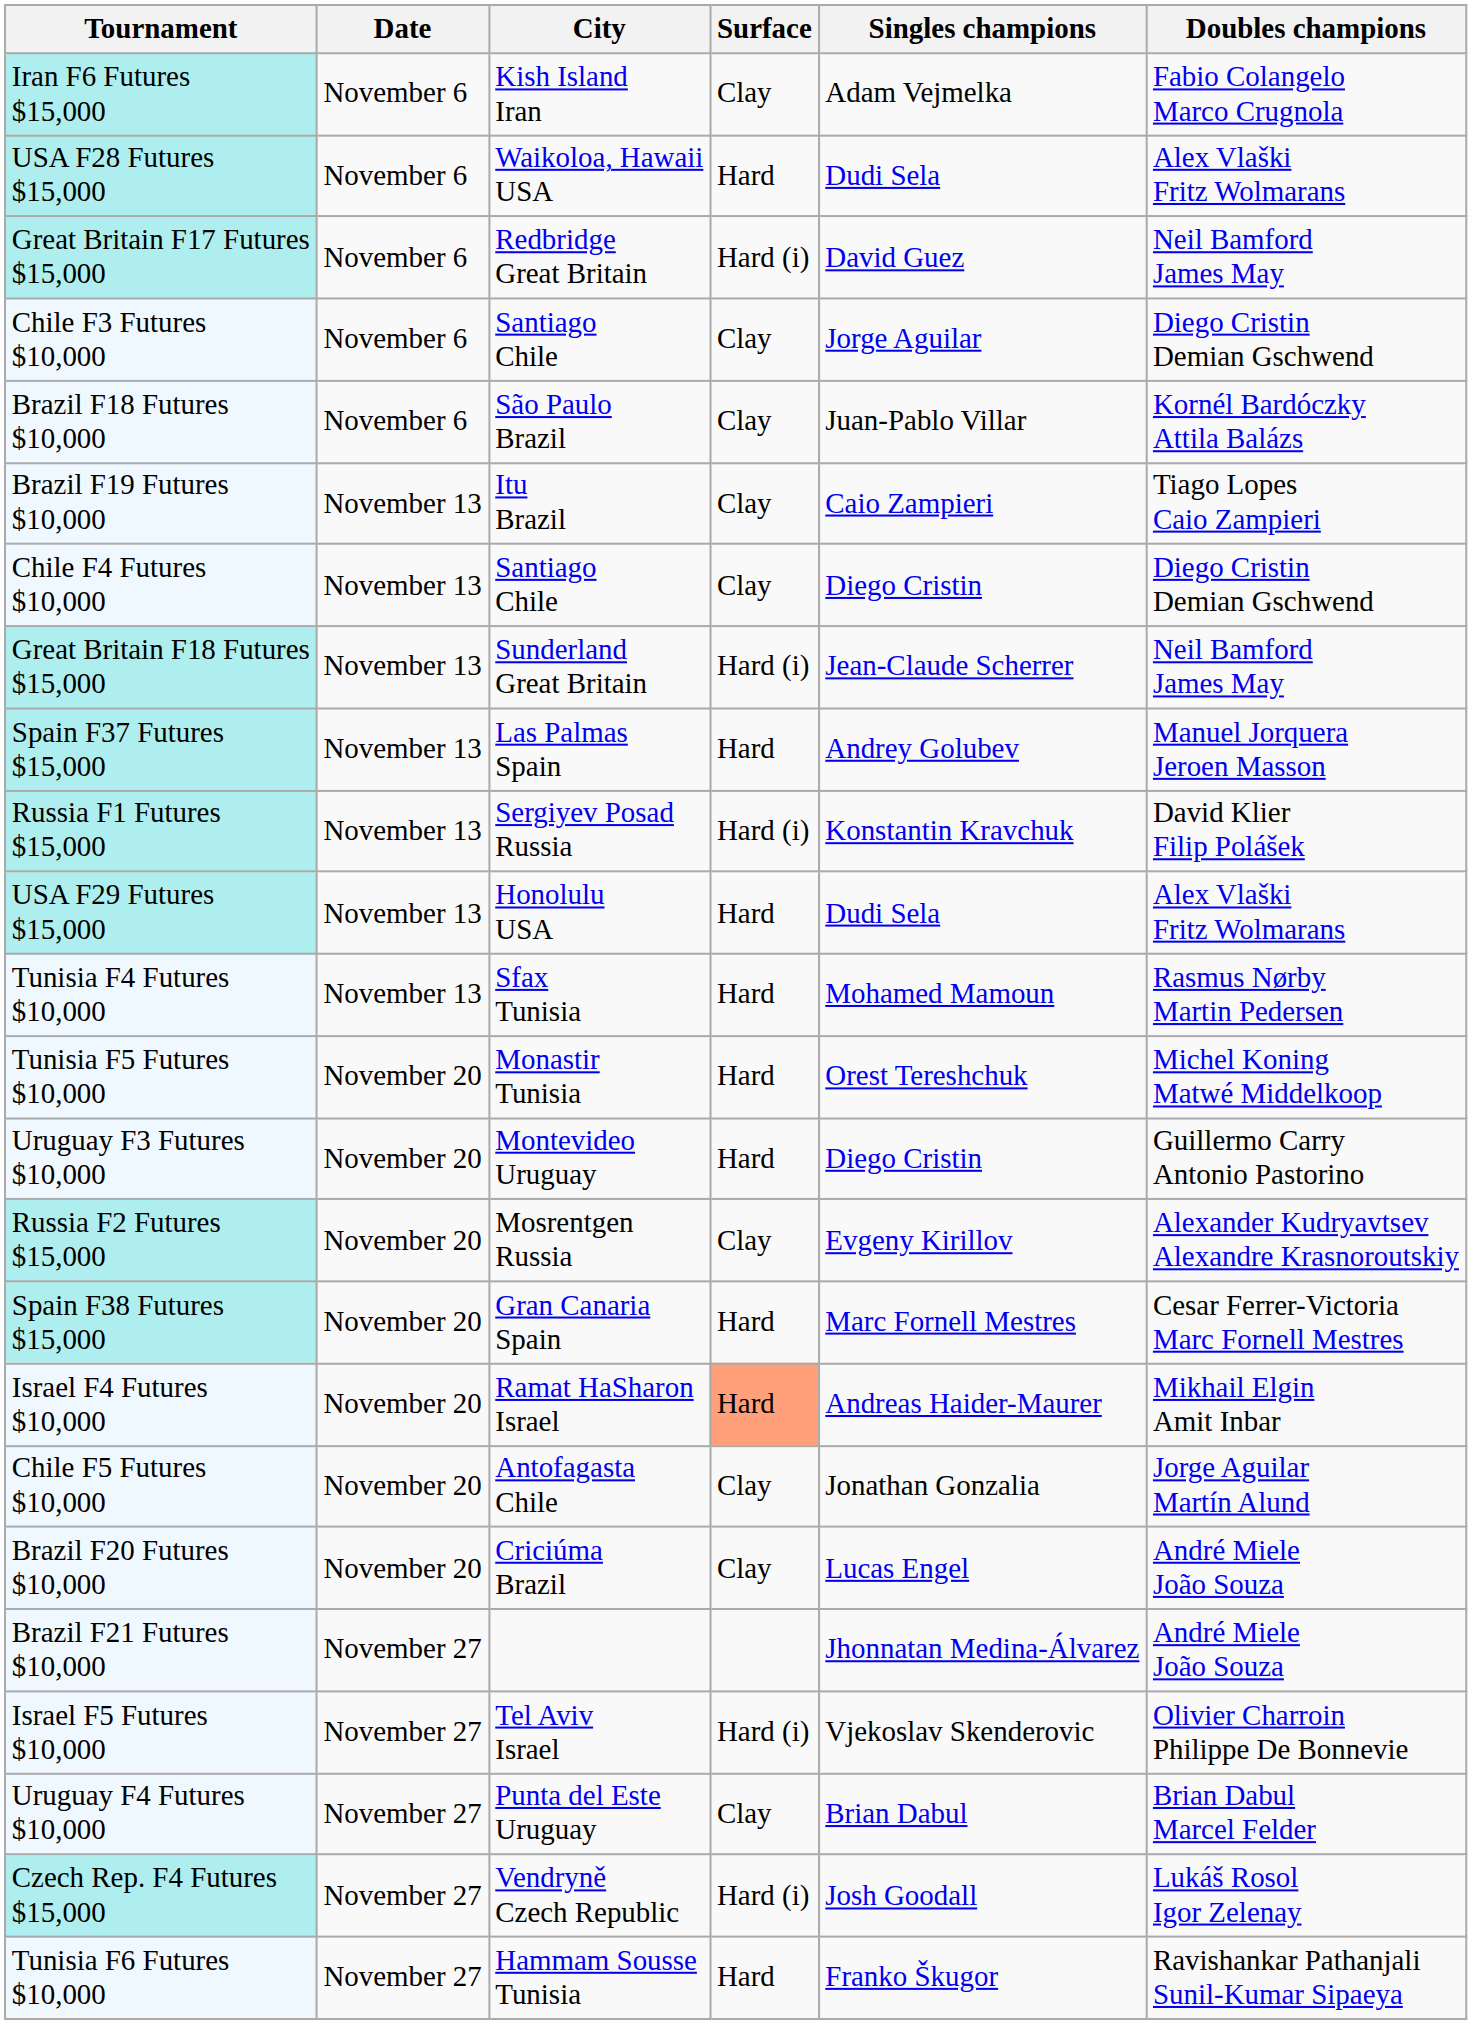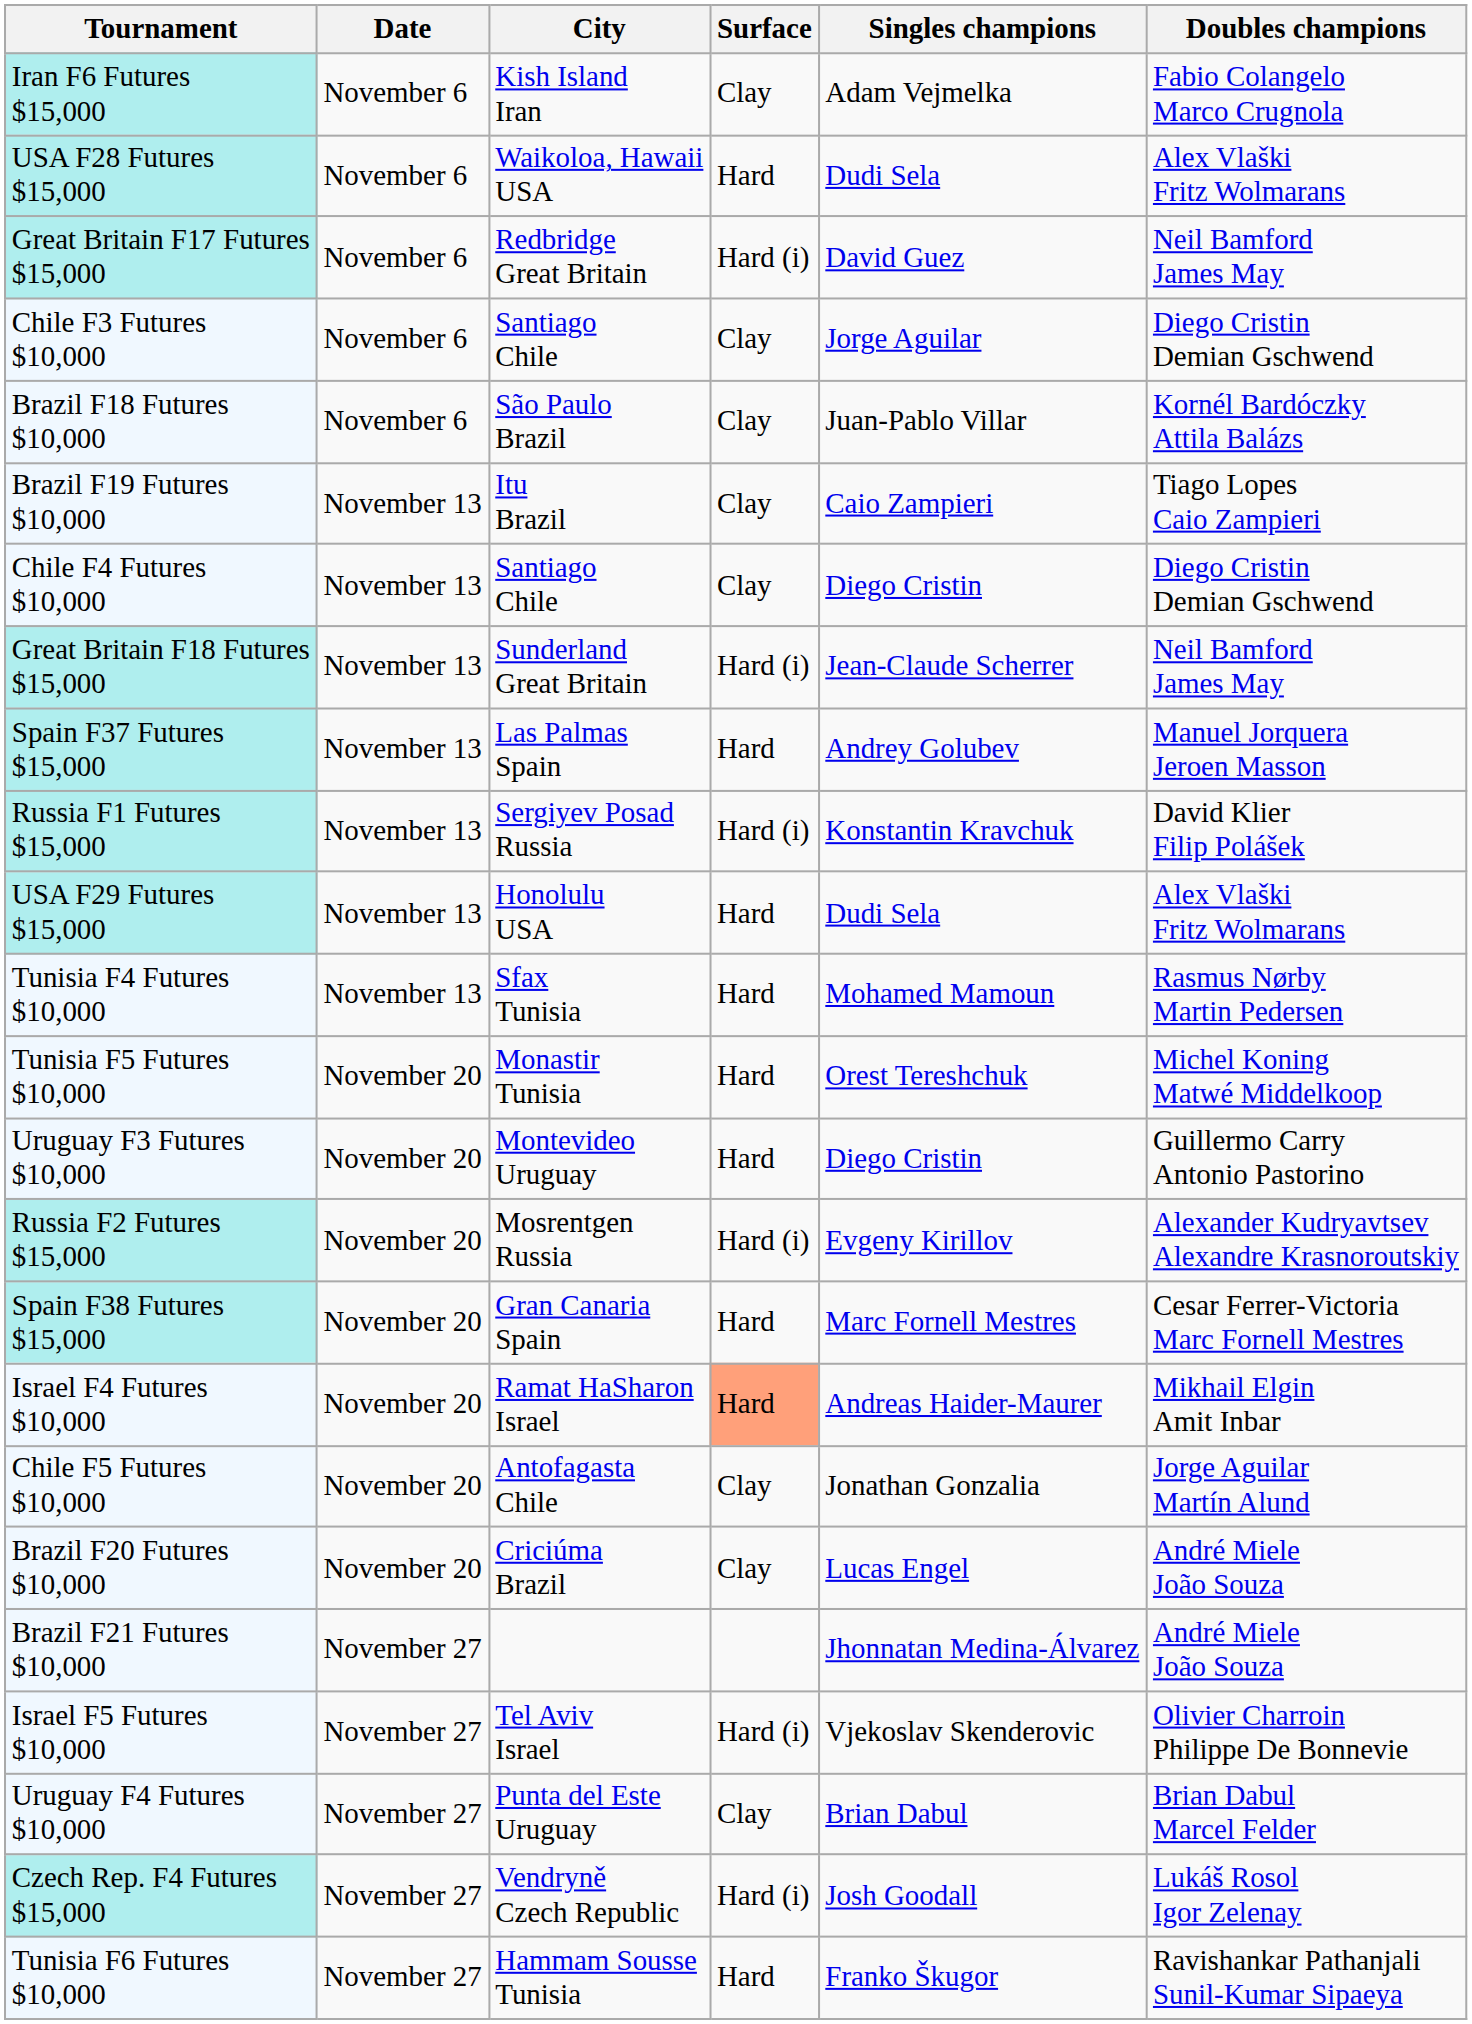 <table class="sortable wikitable" style="font-size:90%">
 <tr>
 <th>Tournament</th>
 <th>Date</th>
 <th>City</th>
 <th>Surface</th>
 <th>Singles champions</th>
 <th>Doubles champions</th>
 </tr>
 <tr>
 <td style="background:#afeeee;">Iran F6 Futures<br>$15,000</td>
 <td>November 6</td>
 <td><a href='#'>Kish Island</a><br>Iran</td>
 <td>Clay</td>
 <td> Adam Vejmelka</td>
 <td> <a href='#'>Fabio Colangelo</a><br> <a href='#'>Marco Crugnola</a></td>
 </tr>
 <tr>
 <td style="background:#afeeee;">USA F28 Futures<br>$15,000</td>
 <td>November 6</td>
 <td><a href='#'>Waikoloa, Hawaii</a><br>USA</td>
 <td>Hard</td>
 <td> <a href='#'>Dudi Sela</a></td>
 <td> <a href='#'>Alex Vlaški</a><br> <a href='#'>Fritz Wolmarans</a></td>
 </tr>
 <tr>
 <td style="background:#afeeee;">Great Britain F17 Futures<br>$15,000</td>
 <td>November 6</td>
 <td><a href='#'>Redbridge</a><br>Great Britain</td>
 <td>Hard (i)</td>
 <td> <a href='#'>David Guez</a></td>
 <td> <a href='#'>Neil Bamford</a><br> <a href='#'>James May</a></td>
 </tr>
 <tr>
 <td style="background:#f0f8ff;">Chile F3 Futures<br>$10,000</td>
 <td>November 6</td>
 <td><a href='#'>Santiago</a><br>Chile</td>
 <td>Clay</td>
 <td> <a href='#'>Jorge Aguilar</a></td>
 <td> <a href='#'>Diego Cristin</a><br> Demian Gschwend</td>
 </tr>
 <tr>
 <td style="background:#f0f8ff;">Brazil F18 Futures<br>$10,000</td>
 <td>November 6</td>
 <td><a href='#'>São Paulo</a><br>Brazil</td>
 <td>Clay</td>
 <td> Juan-Pablo Villar</td>
 <td> <a href='#'>Kornél Bardóczky</a><br> <a href='#'>Attila Balázs</a></td>
 </tr>
 <tr>
 <td style="background:#f0f8ff;">Brazil F19 Futures<br>$10,000</td>
 <td>November 13</td>
 <td><a href='#'>Itu</a><br>Brazil</td>
 <td>Clay</td>
 <td> <a href='#'>Caio Zampieri</a></td>
 <td> Tiago Lopes<br> <a href='#'>Caio Zampieri</a></td>
 </tr>
 <tr>
 <td style="background:#f0f8ff;">Chile F4 Futures<br>$10,000</td>
 <td>November 13</td>
 <td><a href='#'>Santiago</a><br>Chile</td>
 <td>Clay</td>
 <td> <a href='#'>Diego Cristin</a></td>
 <td> <a href='#'>Diego Cristin</a><br> Demian Gschwend</td>
 </tr>
 <tr>
 <td style="background:#afeeee;">Great Britain F18 Futures<br>$15,000</td>
 <td>November 13</td>
 <td><a href='#'>Sunderland</a><br>Great Britain</td>
 <td>Hard (i)</td>
 <td> <a href='#'>Jean-Claude Scherrer</a></td>
 <td> <a href='#'>Neil Bamford</a><br> <a href='#'>James May</a></td>
 </tr>
 <tr>
 <td style="background:#afeeee;">Spain F37 Futures<br>$15,000</td>
 <td>November 13</td>
 <td><a href='#'>Las Palmas</a><br>Spain</td>
 <td>Hard</td>
 <td> <a href='#'>Andrey Golubev</a></td>
 <td> <a href='#'>Manuel Jorquera</a><br> <a href='#'>Jeroen Masson</a></td>
 </tr>
 <tr>
 <td style="background:#afeeee;">Russia F1 Futures<br>$15,000</td>
 <td>November 13</td>
 <td><a href='#'>Sergiyev Posad</a><br>Russia</td>
 <td>Hard (i)</td>
 <td> <a href='#'>Konstantin Kravchuk</a></td>
 <td> David Klier<br> <a href='#'>Filip Polášek</a></td>
 </tr>
 <tr>
 <td style="background:#afeeee;">USA F29 Futures<br>$15,000</td>
 <td>November 13</td>
 <td><a href='#'>Honolulu</a><br>USA</td>
 <td>Hard</td>
 <td> <a href='#'>Dudi Sela</a></td>
 <td> <a href='#'>Alex Vlaški</a><br> <a href='#'>Fritz Wolmarans</a></td>
 </tr>
 <tr>
 <td style="background:#f0f8ff;">Tunisia F4 Futures<br>$10,000</td>
 <td>November 13</td>
 <td><a href='#'>Sfax</a><br>Tunisia</td>
 <td>Hard</td>
 <td> <a href='#'>Mohamed Mamoun</a></td>
 <td> <a href='#'>Rasmus Nørby</a><br> <a href='#'>Martin Pedersen</a></td>
 </tr>
 <tr>
 <td style="background:#f0f8ff;">Tunisia F5 Futures<br>$10,000</td>
 <td>November 20</td>
 <td><a href='#'>Monastir</a><br>Tunisia</td>
 <td>Hard</td>
 <td> <a href='#'>Orest Tereshchuk</a></td>
 <td> <a href='#'>Michel Koning</a><br> <a href='#'>Matwé Middelkoop</a></td>
 </tr>
 <tr>
 <td style="background:#f0f8ff;">Uruguay F3 Futures<br>$10,000</td>
 <td>November 20</td>
 <td><a href='#'>Montevideo</a><br>Uruguay</td>
 <td>Hard</td>
 <td> <a href='#'>Diego Cristin</a></td>
 <td> Guillermo Carry<br> Antonio Pastorino</td>
 </tr>
 <tr>
 <td style="background:#afeeee;">Russia F2 Futures<br>$15,000</td>
 <td>November 20</td>
 <td>Mosrentgen<br>Russia</td>
-<td>Clay</td>
+<td>Hard (i)</td>
 <td> <a href='#'>Evgeny Kirillov</a></td>
 <td> <a href='#'>Alexander Kudryavtsev</a><br> <a href='#'>Alexandre Krasnoroutskiy</a></td>
 </tr>
 <tr>
 <td style="background:#afeeee;">Spain F38 Futures<br>$15,000</td>
 <td>November 20</td>
 <td><a href='#'>Gran Canaria</a><br>Spain</td>
 <td>Hard</td>
 <td> <a href='#'>Marc Fornell Mestres</a></td>
 <td> Cesar Ferrer-Victoria<br> <a href='#'>Marc Fornell Mestres</a></td>
 </tr>
 <tr>
 <td style="background:#f0f8ff;">Israel F4 Futures<br>$10,000</td>
 <td>November 20</td>
 <td><a href='#'>Ramat HaSharon</a><br>Israel</td>
 <td style="background: lightsalmon;">Hard</td>
 <td> <a href='#'>Andreas Haider-Maurer</a></td>
 <td> <a href='#'>Mikhail Elgin</a><br> Amit Inbar</td>
 </tr>
 <tr>
 <td style="background:#f0f8ff;">Chile F5 Futures<br>$10,000</td>
 <td>November 20</td>
 <td><a href='#'>Antofagasta</a><br>Chile</td>
 <td>Clay</td>
 <td> Jonathan Gonzalia</td>
 <td> <a href='#'>Jorge Aguilar</a><br> <a href='#'>Martín Alund</a></td>
 </tr>
 <tr>
 <td style="background:#f0f8ff;">Brazil F20 Futures<br>$10,000</td>
 <td>November 20</td>
 <td><a href='#'>Criciúma</a><br>Brazil</td>
 <td>Clay</td>
 <td> <a href='#'>Lucas Engel</a></td>
 <td> <a href='#'>André Miele</a><br> <a href='#'>João Souza</a></td>
 </tr>
 <tr>
 <td style="background:#f0f8ff;">Brazil F21 Futures<br>$10,000</td>
 <td>November 27</td>
 <td></td>
 <td></td>
 <td> <a href='#'>Jhonnatan Medina-Álvarez</a></td>
 <td> <a href='#'>André Miele</a><br> <a href='#'>João Souza</a></td>
 </tr>
 <tr>
 <td style="background:#f0f8ff;">Israel F5 Futures<br>$10,000</td>
 <td>November 27</td>
 <td><a href='#'>Tel Aviv</a><br>Israel</td>
 <td>Hard (i)</td>
 <td> Vjekoslav Skenderovic</td>
 <td> <a href='#'>Olivier Charroin</a><br> Philippe De Bonnevie</td>
 </tr>
 <tr>
 <td style="background:#f0f8ff;">Uruguay F4 Futures<br>$10,000</td>
 <td>November 27</td>
 <td><a href='#'>Punta del Este</a><br>Uruguay</td>
 <td>Clay</td>
 <td> <a href='#'>Brian Dabul</a></td>
 <td> <a href='#'>Brian Dabul</a><br> <a href='#'>Marcel Felder</a></td>
 </tr>
 <tr>
 <td style="background:#afeeee;">Czech Rep. F4 Futures<br>$15,000</td>
 <td>November 27</td>
 <td><a href='#'>Vendryně</a><br>Czech Republic</td>
 <td>Hard (i)</td>
 <td> <a href='#'>Josh Goodall</a></td>
 <td> <a href='#'>Lukáš Rosol</a><br> <a href='#'>Igor Zelenay</a></td>
 </tr>
 <tr>
 <td style="background:#f0f8ff;">Tunisia F6 Futures<br>$10,000</td>
 <td>November 27</td>
 <td><a href='#'>Hammam Sousse</a><br>Tunisia</td>
 <td>Hard</td>
 <td> <a href='#'>Franko Škugor</a></td>
 <td> Ravishankar Pathanjali<br> <a href='#'>Sunil-Kumar Sipaeya</a></td>
 </tr>
 </table>
